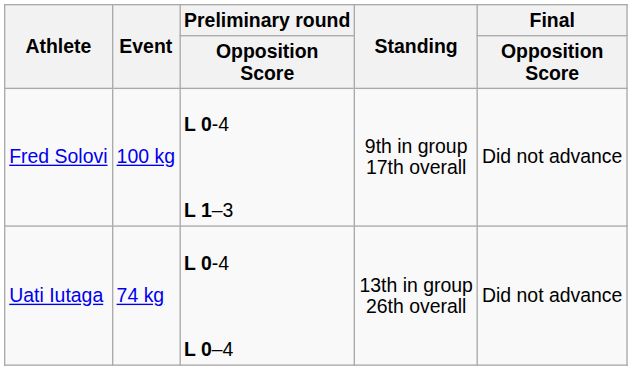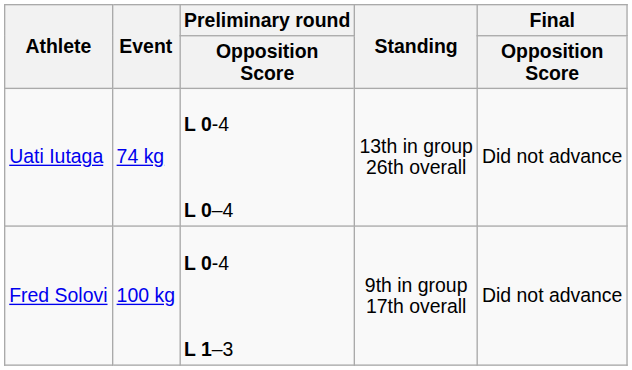 <table class=wikitable style="font-size:90%">
 <tr>
 <th rowspan="2">Athlete</th>
 <th rowspan="2">Event</th>
 <th>Preliminary round</th>
 <th rowspan="2">Standing</th>
 <th>Final</th>
 </tr>
 <tr>
 <th>Opposition <br>Score</th>
 <th>Opposition <br>Score</th>
 </tr>
 <tr>
+<td><a href='#'>Uati Iutaga</a><br></td>
+<td><a href='#'>74 kg</a></td>
+<td><br><strong>L 0</strong>-4<br><br><br><br><strong>L 0</strong>–4</td>
+<td align=center>13th in group<br>26th overall</td>
+<td align=center>Did not advance</td>
+</tr>
+<tr>
 <td><a href='#'>Fred Solovi</a><br></td>
 <td><a href='#'>100 kg</a></td>
 <td><br><strong>L 0</strong>-4<br><br><br><br><strong>L 1</strong>–3</td>
 <td align=center>9th in group<br>17th overall</td>
 <td align=center>Did not advance</td>
 </tr>
-<tr>
-<td><a href='#'>Uati Iutaga</a><br></td>
-<td><a href='#'>74 kg</a></td>
-<td><br><strong>L 0</strong>-4<br><br><br><br><strong>L 0</strong>–4</td>
-<td align=center>13th in group<br>26th overall</td>
-<td align=center>Did not advance</td>
-</tr>
 </table>
